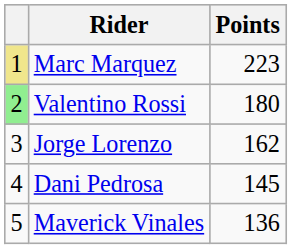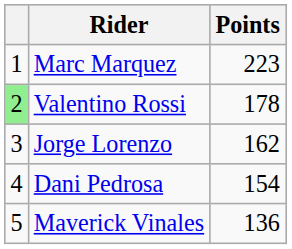 <table class="wikitable" style="font-size: 95%;">
 <tr>
 <th></th>
 <th>Rider</th>
 <th>Points</th>
 </tr>
 <tr>
-<td align=center style="background: khaki;">1</td>
+<td align=center>1</td>
 <td> <a href='#'>Marc Marquez</a></td>
 <td align=right>223</td>
 </tr>
 <tr>
 <td align=center style="background: lightgreen;">2</td>
 <td> <a href='#'>Valentino Rossi</a></td>
-<td align=right>180</td>
+<td align=right>178</td>
 </tr>
 <tr>
 <td align=center>3</td>
 <td> <a href='#'>Jorge Lorenzo</a></td>
 <td align=right>162</td>
 </tr>
 <tr>
 <td align=center>4</td>
 <td> <a href='#'>Dani Pedrosa</a></td>
-<td align=right>145</td>
+<td align=right>154</td>
 </tr>
 <tr>
 <td align=center>5</td>
 <td> <a href='#'>Maverick Vinales</a></td>
 <td align=right>136</td>
 </tr>
 </table>
